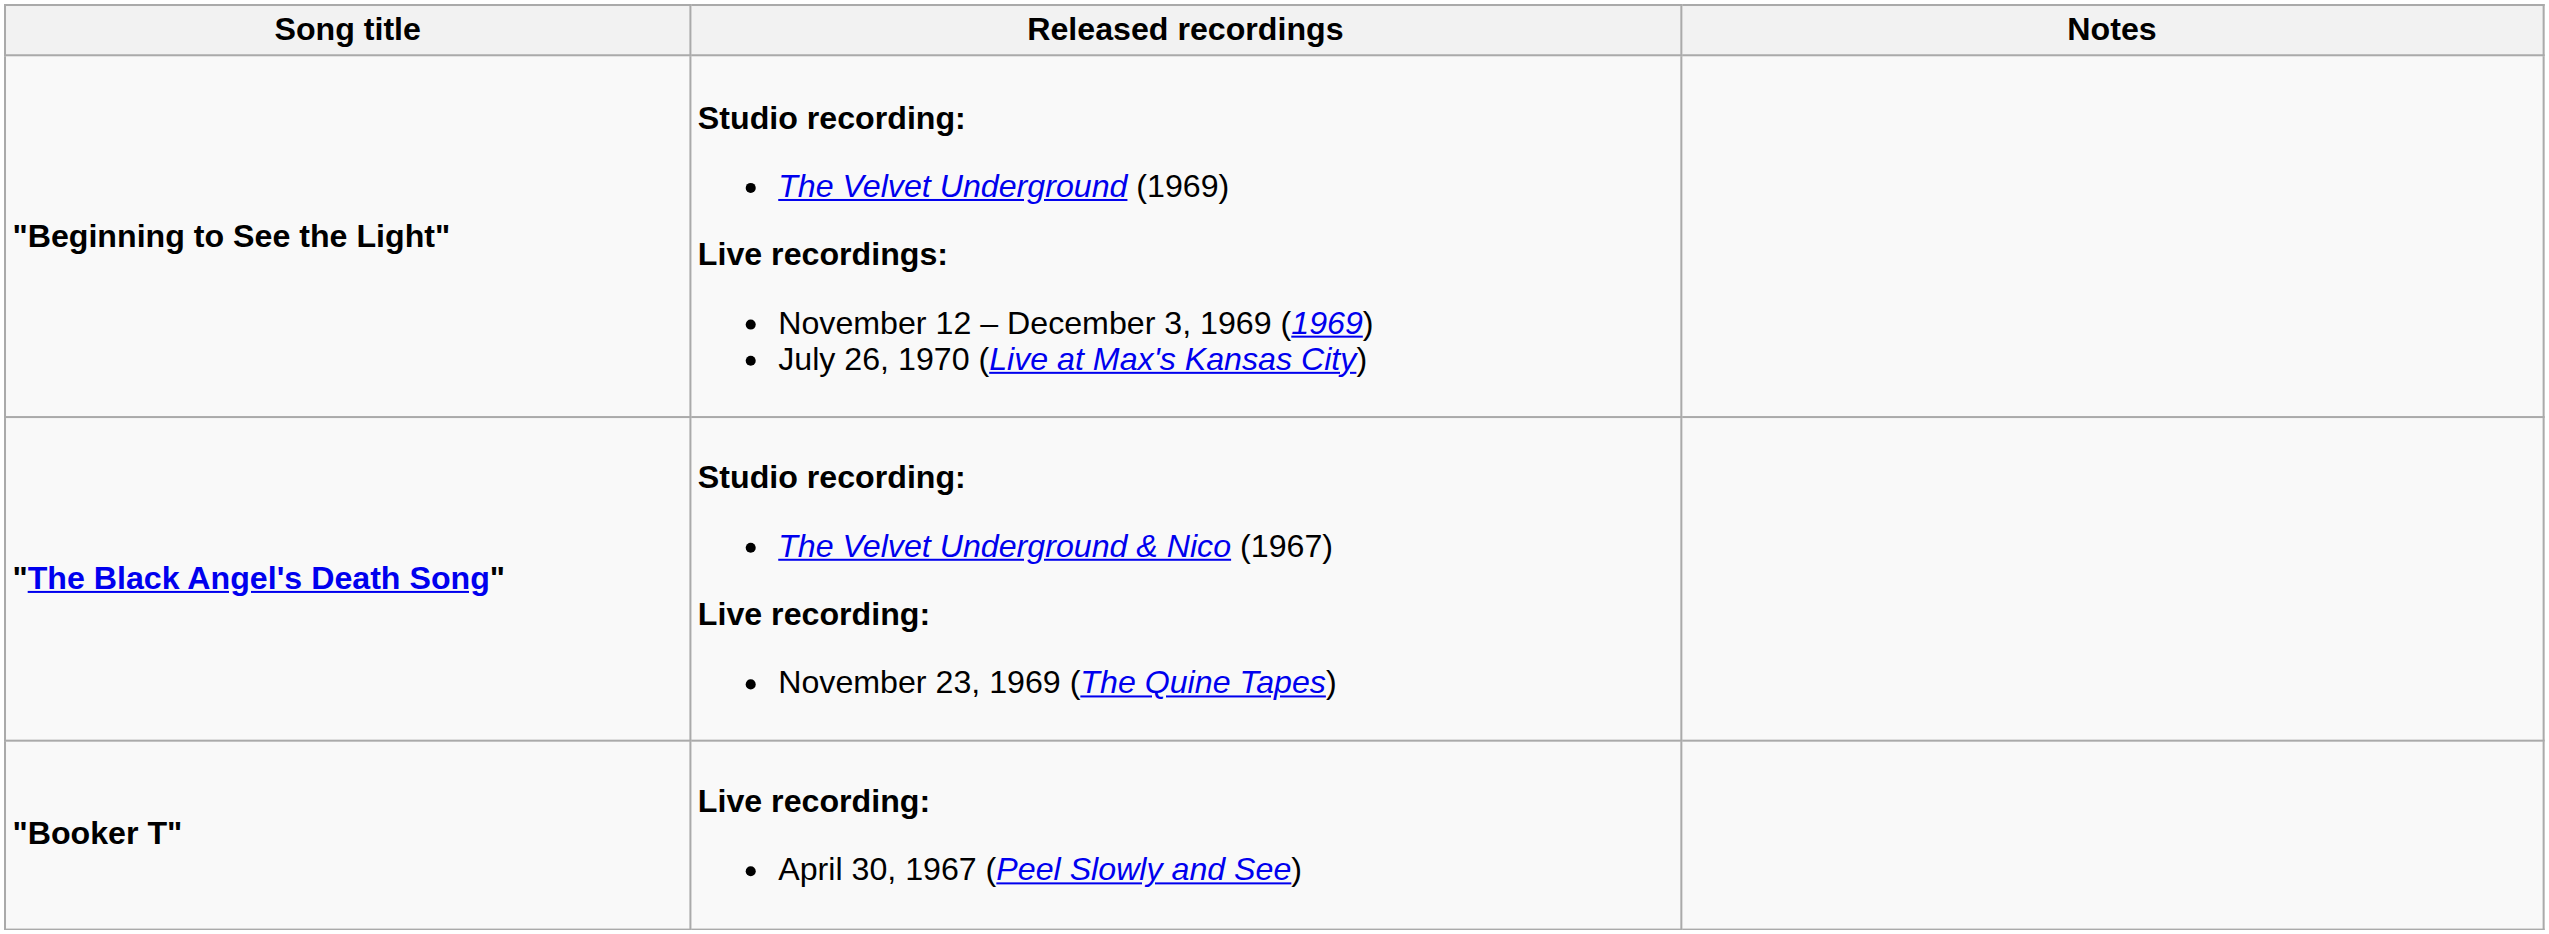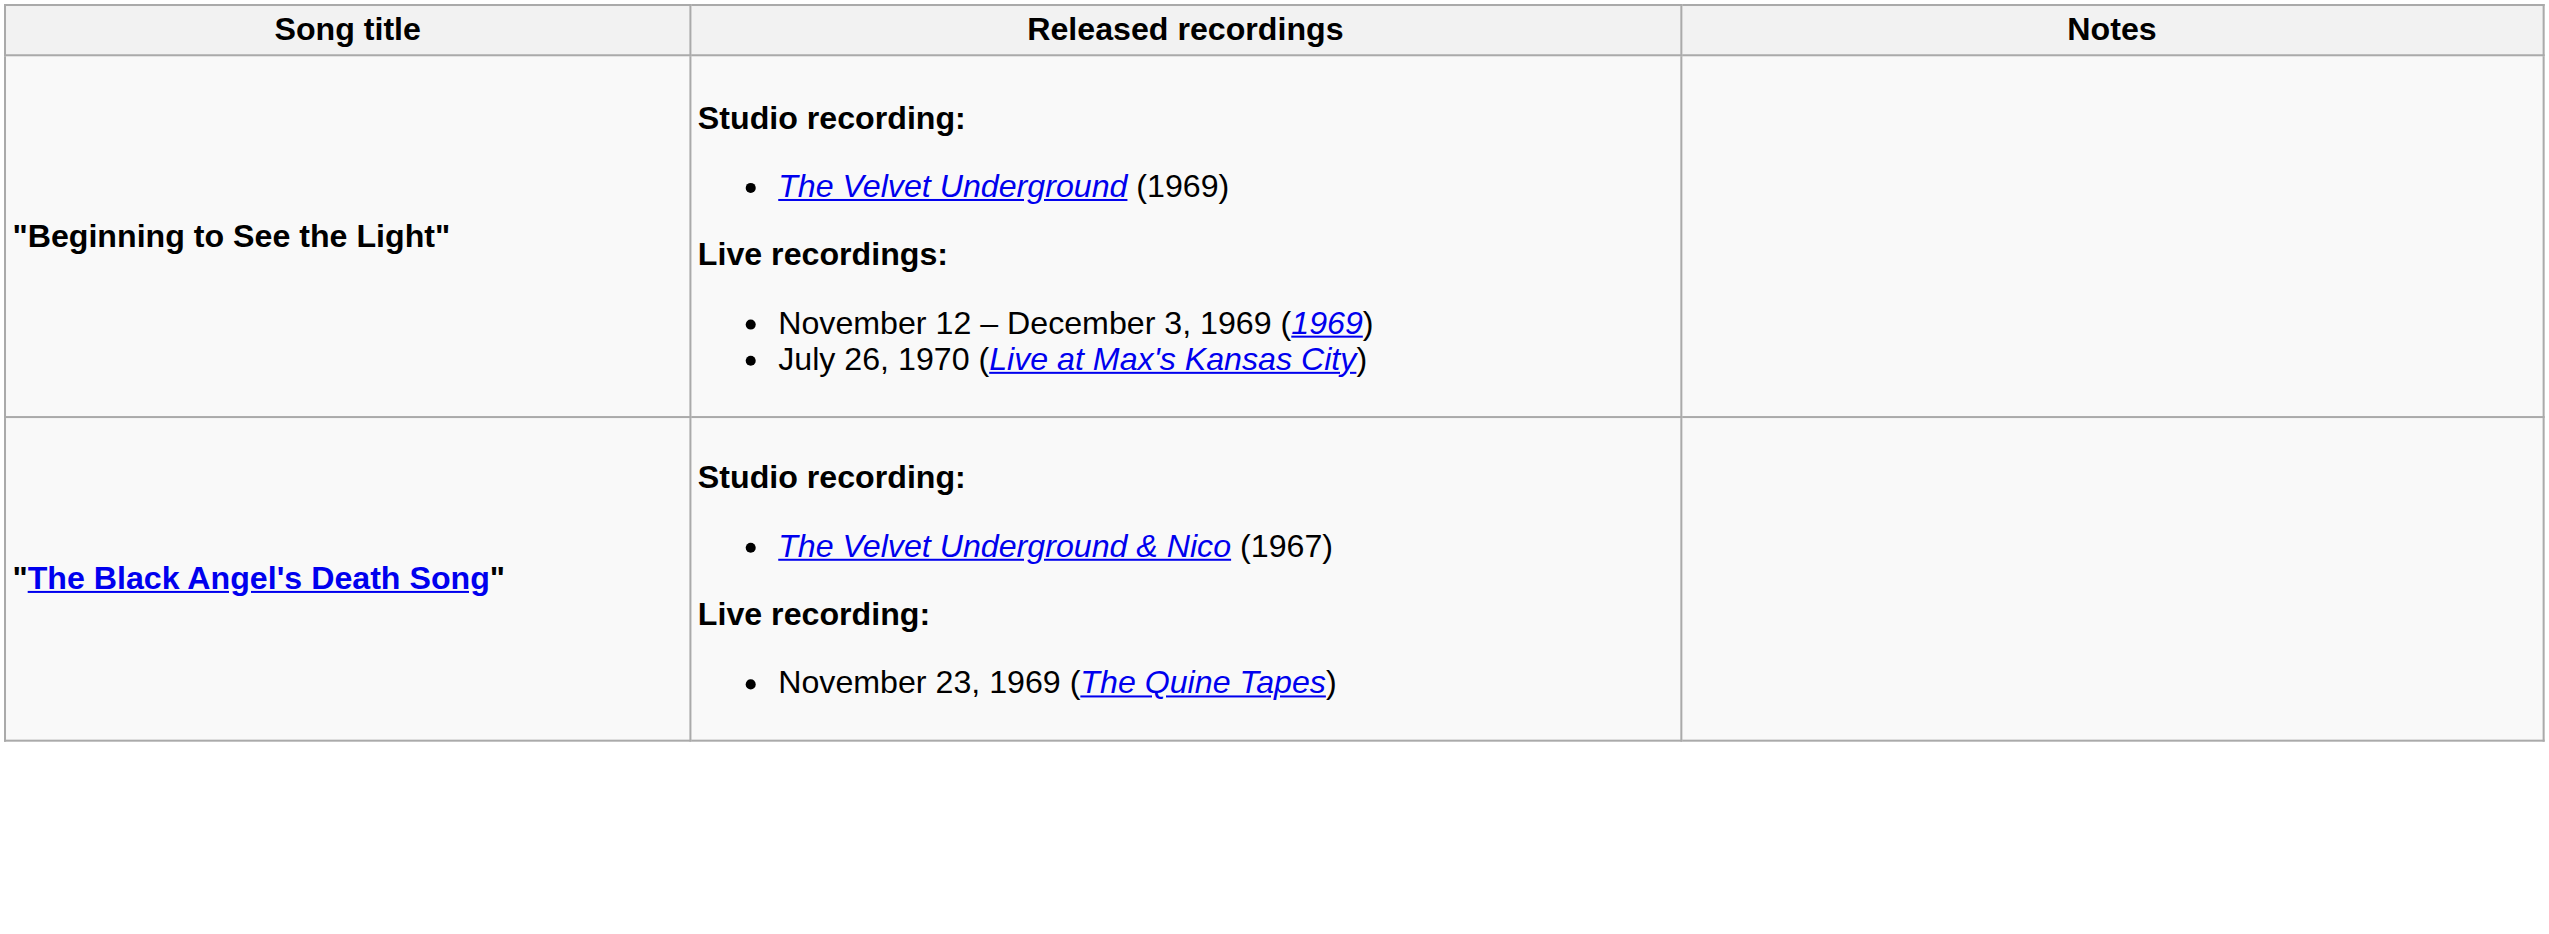 <table class="wikitable" style="width:100%;">
 <tr>
 <th style="width:27%;">Song title</th>
 <th style="width:39%;">Released recordings</th>
 <th style="width:34%;">Notes</th>
 </tr>
 <tr>
 <td><strong>"Beginning to See the Light"</strong></td>
 <td><br><strong>Studio recording:</strong><ul><li><em><a href='#'>The Velvet Underground</a></em> (1969)</li></ul><strong>Live recordings:</strong><ul><li>November 12 – December 3, 1969 (<em><a href='#'>1969</a></em>)</li><li>July 26, 1970 (<em><a href='#'>Live at Max's Kansas City</a></em>)</li></ul></td>
 <td></td>
 </tr>
 <tr>
 <td><strong>"<a href='#'>The Black Angel's Death Song</a>"</strong></td>
 <td><br><strong>Studio recording:</strong><ul><li><em><a href='#'>The Velvet Underground & Nico</a></em> (1967)</li></ul><strong>Live recording:</strong><ul><li>November 23, 1969 (<em><a href='#'>The Quine Tapes</a></em>)</li></ul></td>
 <td></td>
 </tr>
-<tr>
-<td><strong>"Booker T"</strong></td>
-<td><br><strong>Live recording:</strong><ul><li>April 30, 1967 (<em><a href='#'>Peel Slowly and See</a></em>)</li></ul></td>
-<td><br><br></td>
-</tr>
 </table>
